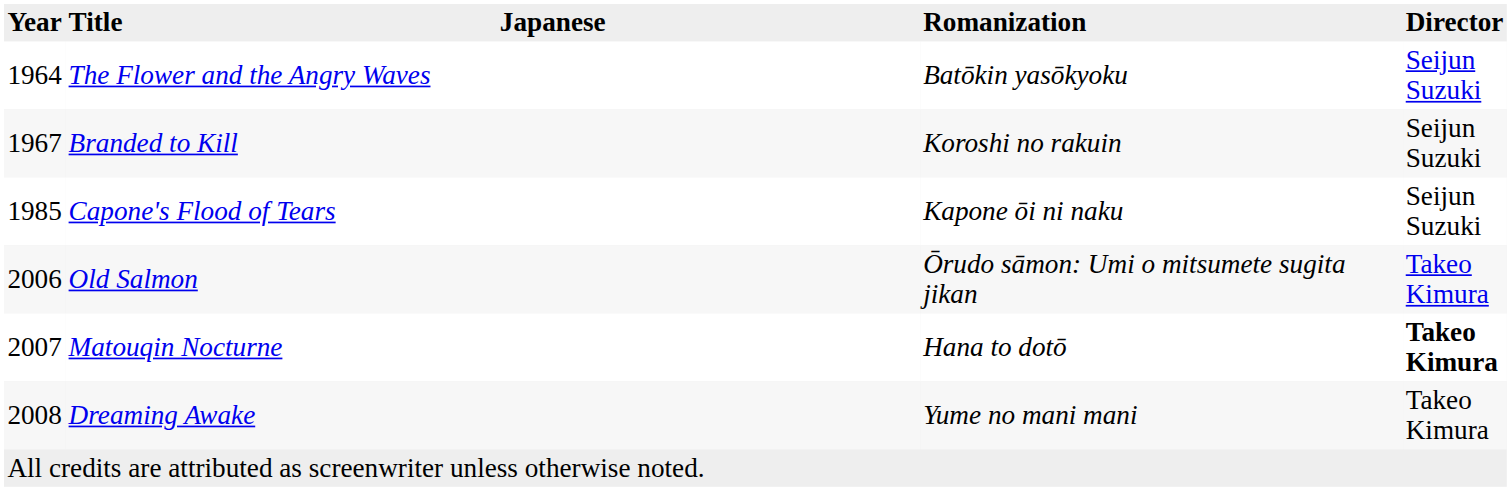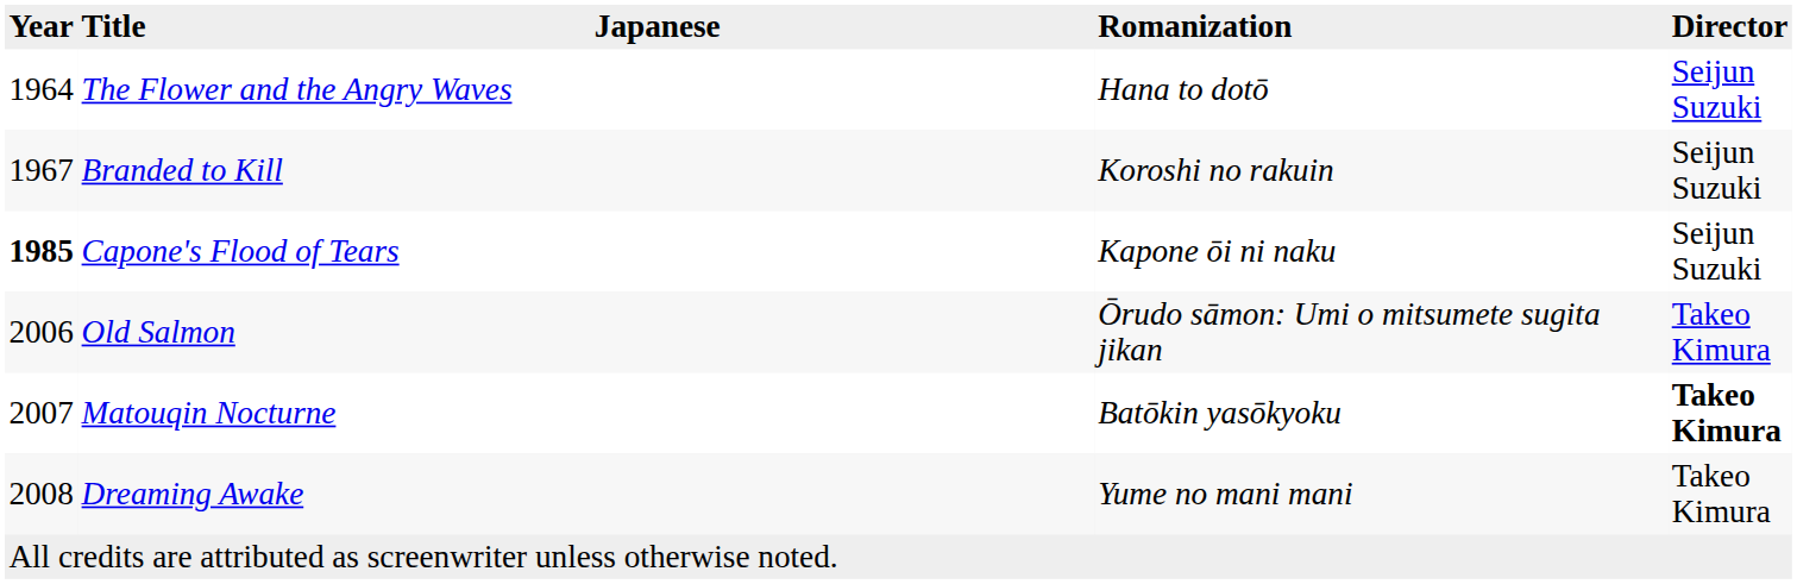 <table cellpadding=2 style="width:100%; text-align:left; border-width:0px; border-collapse:collapse; background:#eee;">
 <tr>
 <th width=30>Year</th>
 <th width=270>Title</th>
 <th width=265>Japanese</th>
 <th width=300>Romanization</th>
 <th>Director</th>
 </tr>
 <tr style=background:#fff;>
 <td align=center>1964</td>
 <td><em><a href='#'>The Flower and the Angry Waves</a></em></td>
 <td></td>
-<td><em>Batōkin yasōkyoku</em></td>
+<td><em>Hana to dotō</em></td>
 <td><a href='#'>Seijun Suzuki</a></td>
 </tr>
 <tr style=background:#f7f7f7;>
 <td align=center>1967</td>
 <td><em><a href='#'>Branded to Kill</a></em></td>
 <td></td>
 <td><em>Koroshi no rakuin</em></td>
 <td>Seijun Suzuki</td>
 </tr>
 <tr style=background:#fff;>
-<td align=center>1985</td>
+<td align=center><strong>1985</strong></td>
 <td><em><a href='#'>Capone's Flood of Tears</a></em></td>
 <td></td>
 <td><em>Kapone ōi ni naku</em></td>
 <td>Seijun Suzuki</td>
 </tr>
 <tr style=background:#f7f7f7;>
 <td align=center>2006</td>
 <td><em><a href='#'>Old Salmon</a></em></td>
 <td></td>
 <td><em>Ōrudo sāmon: Umi o mitsumete sugita jikan</em></td>
 <td><a href='#'>Takeo Kimura</a></td>
 </tr>
 <tr style=background:#fff;>
 <td align=center>2007</td>
 <td><em><a href='#'>Matouqin Nocturne</a></em></td>
 <td></td>
-<td><em>Hana to dotō</em></td>
+<td><em>Batōkin yasōkyoku</em></td>
 <td><strong>Takeo Kimura</strong></td>
 </tr>
 <tr style=background:#f7f7f7;>
 <td align=center>2008</td>
 <td><em><a href='#'>Dreaming Awake</a></em></td>
 <td></td>
 <td><em>Yume no mani mani</em></td>
 <td>Takeo Kimura</td>
 </tr>
 <tr>
 <td colspan=6>All credits are attributed as screenwriter unless otherwise noted.   </td>
 </tr>
 </table>
